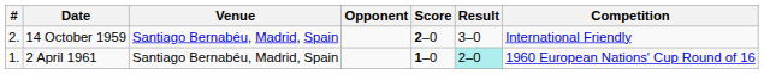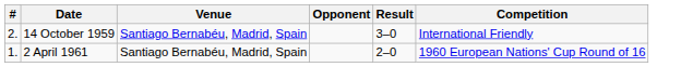 <table class="wikitable" style="font-size:100%">
 <tr>
 <th>#</th>
 <th>Date</th>
 <th>Venue</th>
 <th>Opponent</th>
-<th>Score</th>
 <th>Result</th>
 <th>Competition</th>
 </tr>
 <tr>
 <td>2.</td>
 <td>14 October 1959</td>
 <td><a href='#'>Santiago Bernabéu</a>, <a href='#'>Madrid</a>, <a href='#'>Spain</a></td>
 <td></td>
-<td><strong>2</strong>–0</td>
 <td>3–0</td>
 <td><a href='#'>International Friendly</a></td>
 </tr>
 <tr>
 <td>1.</td>
 <td>2 April 1961</td>
 <td Santiago Bernabéu Stadium>Santiago Bernabéu, Madrid, Spain</td>
 <td></td>
-<td><strong>1</strong>–0</td>
-<td style="background: paleturquoise;">2–0</td>
+<td>2–0</td>
 <td><a href='#'>1960 European Nations' Cup Round of 16</a></td>
 </tr>
 </table>
